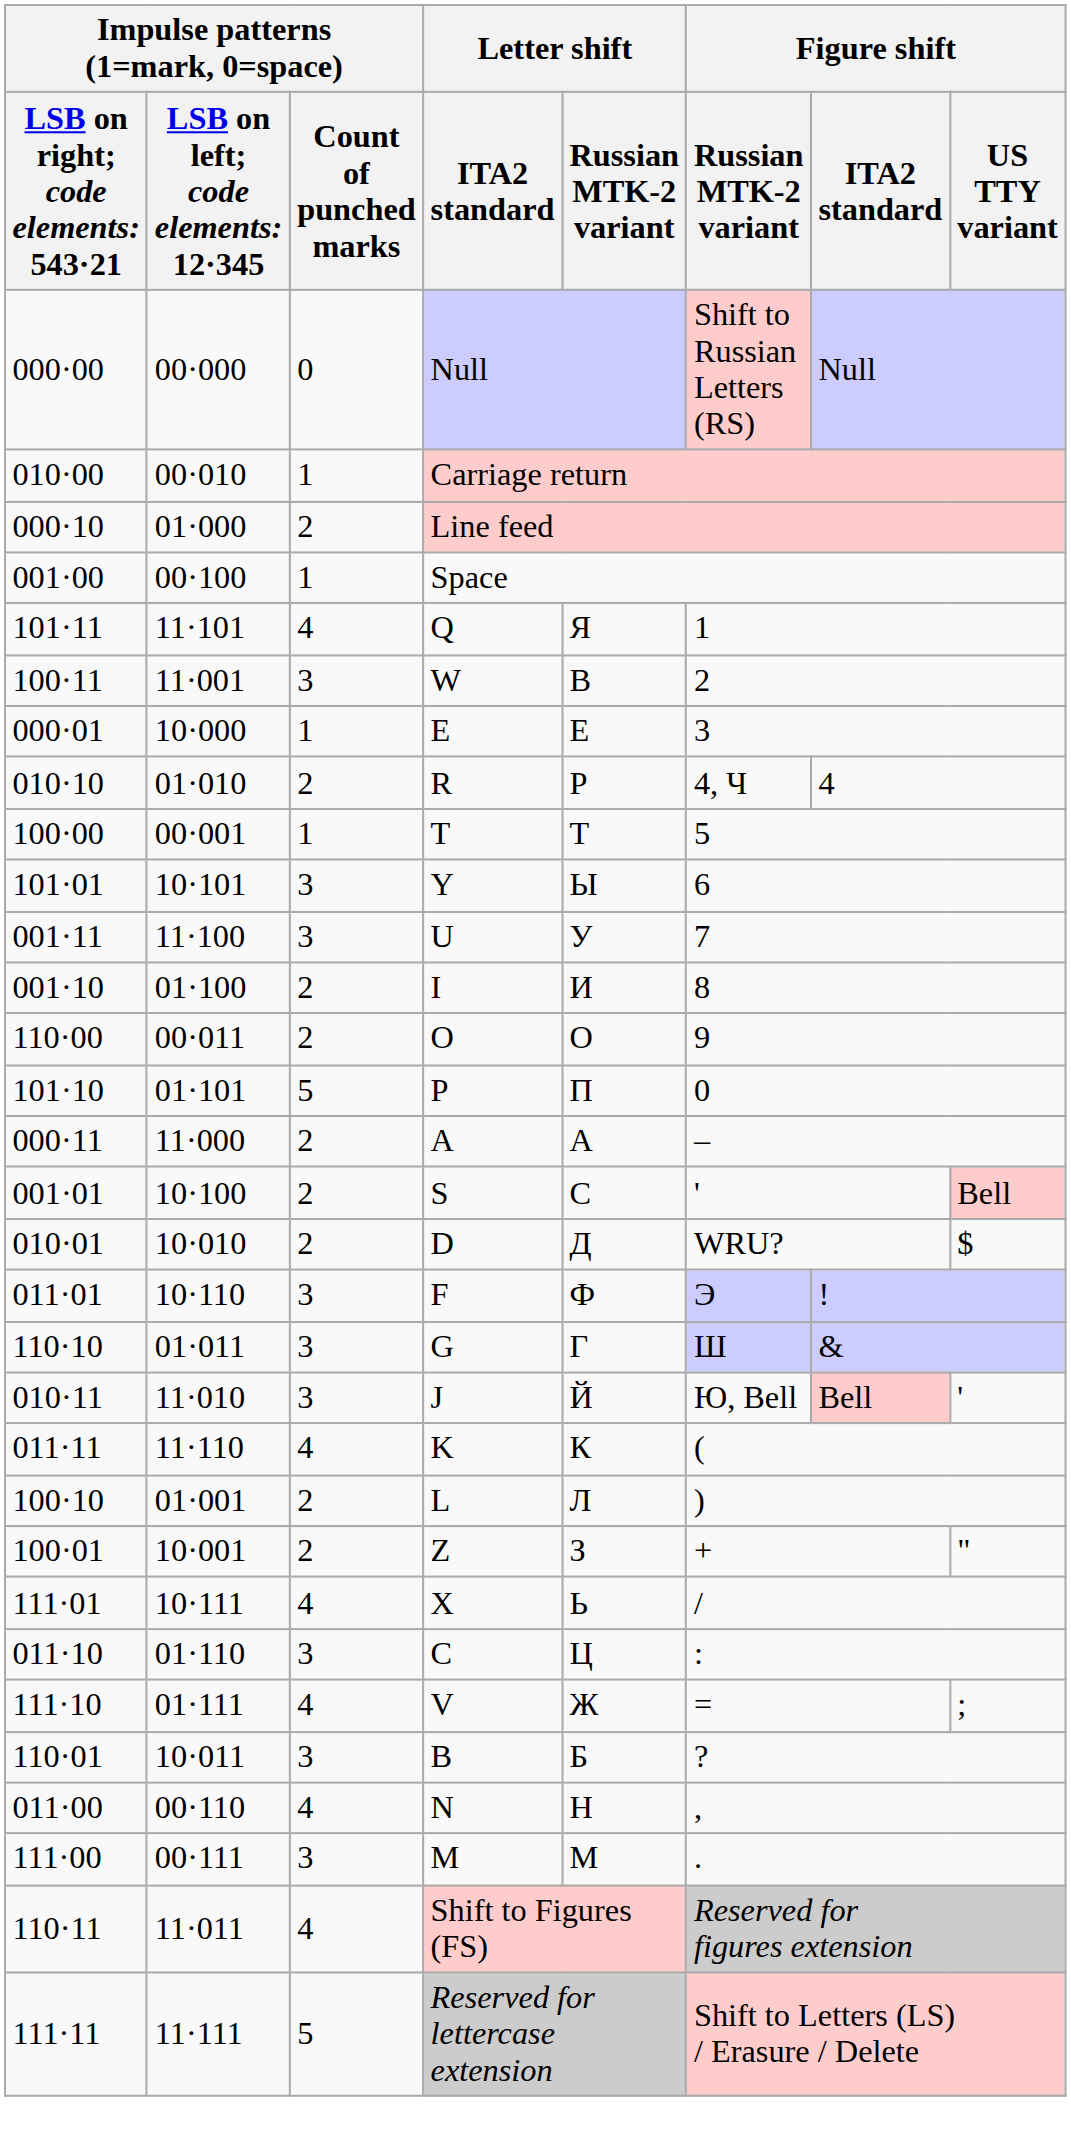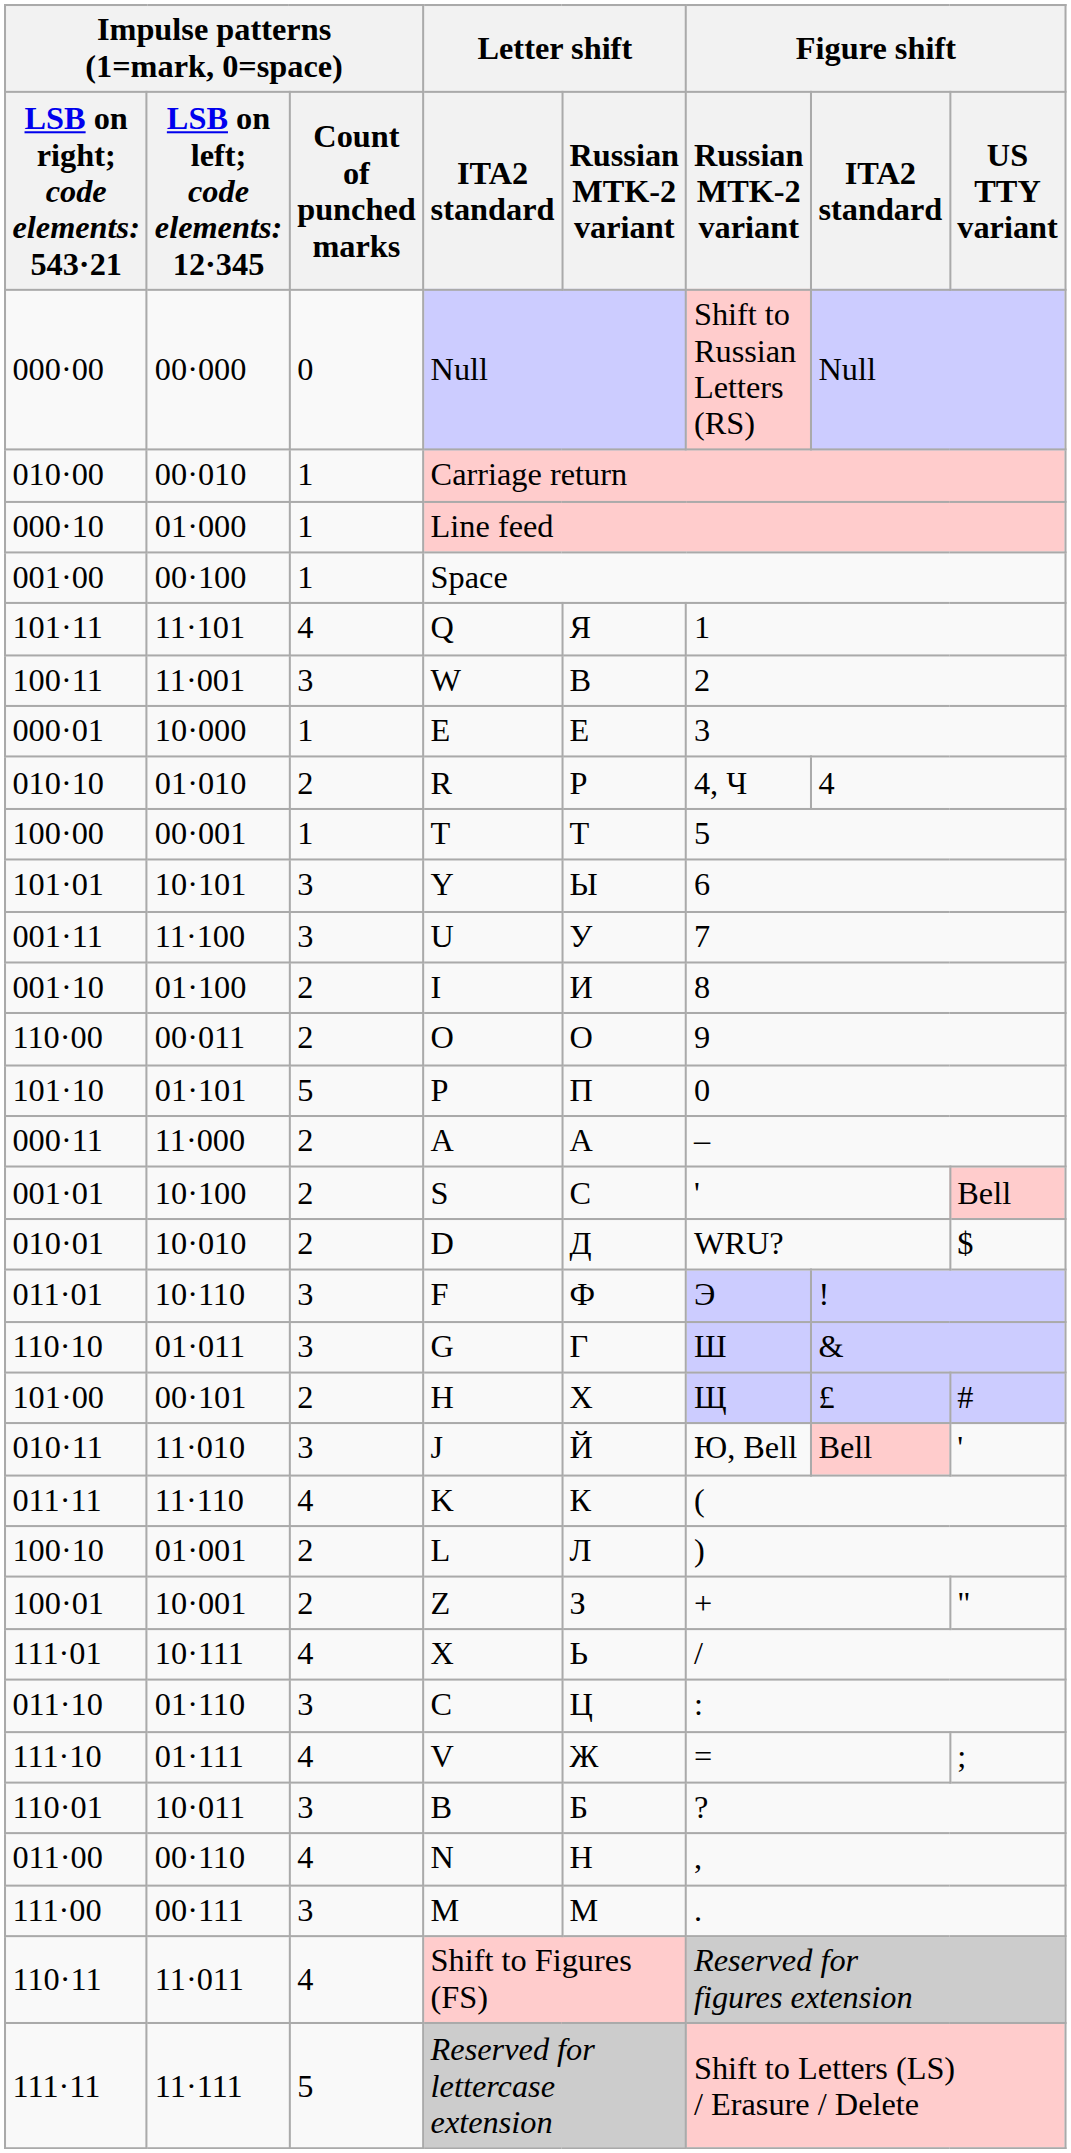 <table class="wikitable sortable collapsible" style="border:none">
 <tr>
 <th scope="col" colspan="3">Impulse patterns<br> (1=mark, 0=space)</th>
 <th scope="col" colspan="2">Letter shift</th>
 <th scope="col" colspan="3">Figure shift</th>
 </tr>
 <tr>
 <th scope="col" width="6em"><a href='#'>LSB</a> on<br> right;<br><em>code elements:</em><br> 543·21</th>
 <th scope="col" width="6em"><a href='#'>LSB</a> on<br> left;<br> <em>code elements:</em><br> 12·345</th>
 <th scope="col" width="2em">Count of punched marks</th>
 <th scope="col" width="4em">ITA2<br> standard</th>
 <th scope="col" width="4em">Russian<br>MTK-2<br> variant</th>
 <th scope="col" width="4em">Russian<br>MTK-2<br> variant</th>
 <th scope="col" width="4em">ITA2<br> standard</th>
 <th scope="col" width="4em">US TTY<br> variant</th>
 </tr>
 <tr>
 <td>000·00</td>
 <td>00·000</td>
 <td>0</td>
 <td colspan="2" style="background:#CCF">Null</td>
 <td style="background:#FCC">Shift to Russian Letters (RS)</td>
 <td colspan="2" style="background:#CCF">Null</td>
 </tr>
 <tr>
 <td>010·00</td>
 <td>00·010</td>
 <td>1</td>
 <td style="background:#FCC" colspan="5">Carriage return</td>
 </tr>
 <tr>
 <td>000·10</td>
 <td>01·000</td>
-<td>2</td>
+<td>1</td>
 <td style="background:#FCC" colspan="5">Line feed</td>
 </tr>
 <tr>
 <td>001·00</td>
 <td>00·100</td>
 <td>1</td>
 <td colspan="5">Space</td>
 </tr>
 <tr>
 <td>101·11</td>
 <td>11·101</td>
 <td>4</td>
 <td>Q</td>
 <td>Я</td>
 <td colspan="3">1</td>
 </tr>
 <tr>
 <td>100·11</td>
 <td>11·001</td>
 <td>3</td>
 <td>W</td>
 <td>В</td>
 <td colspan="3">2</td>
 </tr>
 <tr>
 <td>000·01</td>
 <td>10·000</td>
 <td>1</td>
 <td>E</td>
 <td>Е</td>
 <td colspan="3">3</td>
 </tr>
 <tr>
 <td>010·10</td>
 <td>01·010</td>
 <td>2</td>
 <td>R</td>
 <td>Р</td>
 <td>4, Ч</td>
 <td colspan="2">4</td>
 </tr>
 <tr>
 <td>100·00</td>
 <td>00·001</td>
 <td>1</td>
 <td>T</td>
 <td>Т</td>
 <td colspan="3">5</td>
 </tr>
 <tr>
 <td>101·01</td>
 <td>10·101</td>
 <td>3</td>
 <td>Y</td>
 <td>Ы</td>
 <td colspan="3">6</td>
 </tr>
 <tr>
 <td>001·11</td>
 <td>11·100</td>
 <td>3</td>
 <td>U</td>
 <td>У</td>
 <td colspan="3">7</td>
 </tr>
 <tr>
 <td>001·10</td>
 <td>01·100</td>
 <td>2</td>
 <td>I</td>
 <td>И</td>
 <td colspan="3">8</td>
 </tr>
 <tr>
 <td>110·00</td>
 <td>00·011</td>
 <td>2</td>
 <td>O</td>
 <td>О</td>
 <td colspan="3">9</td>
 </tr>
 <tr>
 <td>101·10</td>
 <td>01·101</td>
 <td>5</td>
 <td>P</td>
 <td>П</td>
 <td colspan="3">0</td>
 </tr>
 <tr>
 <td>000·11</td>
 <td>11·000</td>
 <td>2</td>
 <td>A</td>
 <td>А</td>
 <td colspan="3">–</td>
 </tr>
 <tr>
 <td>001·01</td>
 <td>10·100</td>
 <td>2</td>
 <td>S</td>
 <td>С</td>
 <td colspan="2">'</td>
 <td style="background:#FCC">Bell</td>
 </tr>
 <tr>
 <td>010·01</td>
 <td>10·010</td>
 <td>2</td>
 <td>D</td>
 <td>Д</td>
 <td colspan="2"><abbr>WRU?</abbr></td>
 <td>$</td>
 </tr>
 <tr>
 <td>011·01</td>
 <td>10·110</td>
 <td>3</td>
 <td>F</td>
 <td>Ф</td>
 <td style="background:#CCF">Э</td>
 <td style="background:#CCF" colspan="2">!</td>
 </tr>
 <tr>
 <td>110·10</td>
 <td>01·011</td>
 <td>3</td>
 <td>G</td>
 <td>Г</td>
 <td style="background:#CCF">Ш</td>
 <td style="background:#CCF" colspan="2">&</td>
 </tr>
 <tr>
+<td>101·00</td>
+<td>00·101</td>
+<td>2</td>
+<td>H</td>
+<td>Х</td>
+<td style="background:#CCF">Щ</td>
+<td style="background:#CCF">£</td>
+<td style="background:#CCF">#</td>
+</tr>
+<tr>
 <td>010·11</td>
 <td>11·010</td>
 <td>3</td>
 <td>J</td>
 <td>Й</td>
 <td>Ю, Bell</td>
 <td style="background:#FCC">Bell</td>
 <td>'</td>
 </tr>
 <tr>
 <td>011·11</td>
 <td>11·110</td>
 <td>4</td>
 <td>K</td>
 <td>К</td>
 <td colspan="3">(</td>
 </tr>
 <tr>
 <td>100·10</td>
 <td>01·001</td>
 <td>2</td>
 <td>L</td>
 <td>Л</td>
 <td colspan="3">)</td>
 </tr>
 <tr>
 <td>100·01</td>
 <td>10·001</td>
 <td>2</td>
 <td>Z</td>
 <td>З</td>
 <td colspan="2">+</td>
 <td>"</td>
 </tr>
 <tr>
 <td>111·01</td>
 <td>10·111</td>
 <td>4</td>
 <td>X</td>
 <td>Ь</td>
 <td colspan="3">/</td>
 </tr>
 <tr>
 <td>011·10</td>
 <td>01·110</td>
 <td>3</td>
 <td>C</td>
 <td>Ц</td>
 <td colspan="3">:</td>
 </tr>
 <tr>
 <td>111·10</td>
 <td>01·111</td>
 <td>4</td>
 <td>V</td>
 <td>Ж</td>
 <td colspan="2">=</td>
 <td>;</td>
 </tr>
 <tr>
 <td>110·01</td>
 <td>10·011</td>
 <td>3</td>
 <td>B</td>
 <td>Б</td>
 <td colspan="3">?</td>
 </tr>
 <tr>
 <td>011·00</td>
 <td>00·110</td>
 <td>4</td>
 <td>N</td>
 <td>Н</td>
 <td colspan="3">,</td>
 </tr>
 <tr>
 <td>111·00</td>
 <td>00·111</td>
 <td>3</td>
 <td>M</td>
 <td>М</td>
 <td colspan="3">.</td>
 </tr>
 <tr>
 <td>110·11</td>
 <td>11·011</td>
 <td>4</td>
 <td style="background:#FCC" colspan="2">Shift to Figures (FS)</td>
 <td style="background:#CCC" colspan="3"><em>Reserved for<br> figures extension</em></td>
 </tr>
 <tr>
 <td>111·11</td>
 <td>11·111</td>
 <td>5</td>
 <td style="background:#CCC" colspan="2"><em>Reserved for<br> lettercase extension</em></td>
 <td style="background:#FCC" colspan="3">Shift to Letters (LS)<br> / Erasure / Delete</td>
 </tr>
 </table>
